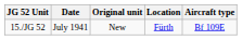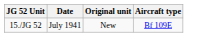 <table class="wikitable" align="center" style="font-size: 10pt; text-align:center">
 <tr>
 <th>JG 52 Unit</th>
 <th>Date</th>
 <th>Original unit</th>
-<th>Location</th>
 <th>Aircraft type</th>
 </tr>
 <tr>
 <td>15./JG 52</td>
 <td>July 1941</td>
 <td>New</td>
-<td><a href='#'>Fürth</a></td>
 <td><a href='#'>Bf 109E</a></td>
 </tr>
 </table>
